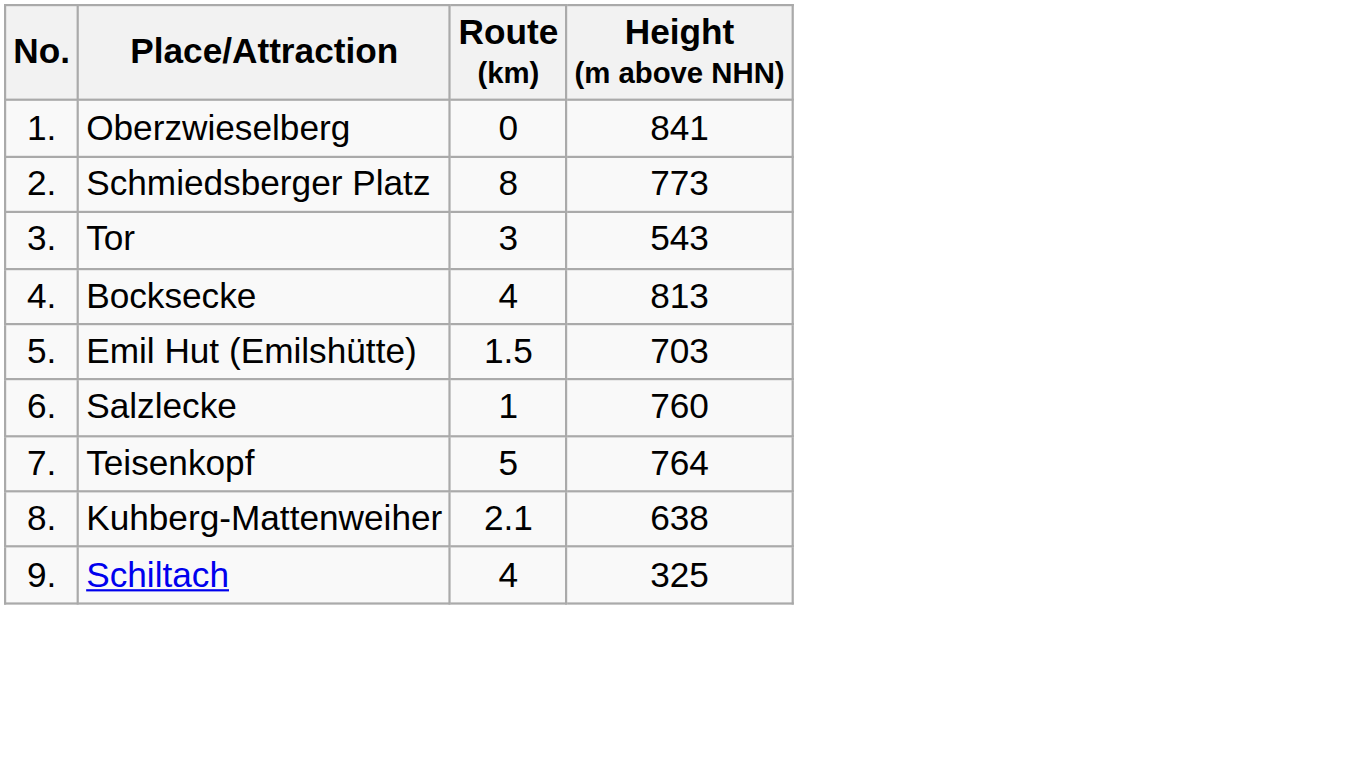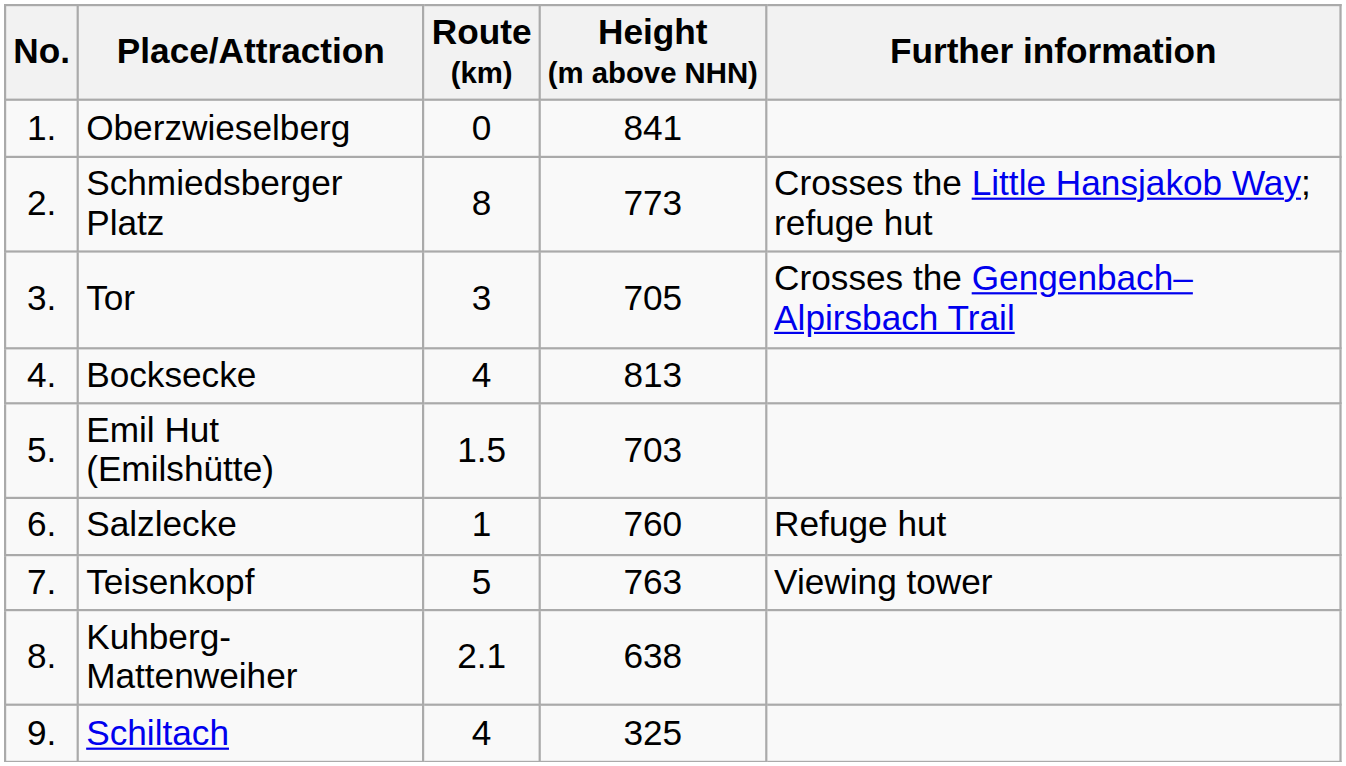 <table class="wikitable toptextcells">
 <tr class="hintergrundfarbe5">
 <th>No.</th>
 <th>Place/Attraction</th>
 <th>Route <br><small>(km)</small></th>
 <th>Height <br><small>(m above NHN)</small></th>
+<th class="unsortable">Further information</th>
 </tr>
 <tr>
 <td style="text-align:center">1.</td>
 <td>Oberzwieselberg</td>
 <td style="text-align:center">0</td>
 <td style="text-align:center">841</td>
+<td></td>
 </tr>
 <tr>
 <td style="text-align:center">2.</td>
 <td>Schmiedsberger Platz</td>
 <td style="text-align:center">8</td>
 <td style="text-align:center">773</td>
+<td>Crosses the <a href='#'>Little Hansjakob Way</a>; refuge hut</td>
 </tr>
 <tr>
 <td style="text-align:center">3.</td>
 <td>Tor</td>
 <td style="text-align:center">3</td>
-<td style="text-align:center">543</td>
+<td style="text-align:center">705</td>
+<td>Crosses the <a href='#'>Gengenbach–Alpirsbach Trail</a></td>
 </tr>
 <tr>
 <td style="text-align:center">4.</td>
 <td>Bocksecke</td>
 <td style="text-align:center">4</td>
 <td style="text-align:center">813</td>
+<td></td>
 </tr>
 <tr>
 <td style="text-align:center">5.</td>
 <td>Emil Hut (Emilshütte)</td>
 <td style="text-align:center">1.5</td>
 <td style="text-align:center">703</td>
+<td></td>
 </tr>
 <tr>
 <td style="text-align:center">6.</td>
 <td>Salzlecke</td>
 <td style="text-align:center">1</td>
 <td style="text-align:center">760</td>
+<td>Refuge hut</td>
 </tr>
 <tr>
 <td style="text-align:center">7.</td>
 <td>Teisenkopf</td>
 <td style="text-align:center">5</td>
-<td style="text-align:center">764</td>
+<td style="text-align:center">763</td>
+<td>Viewing tower</td>
 </tr>
 <tr>
 <td style="text-align:center">8.</td>
 <td>Kuhberg-Mattenweiher</td>
 <td style="text-align:center">2.1</td>
 <td style="text-align:center">638</td>
+<td></td>
 </tr>
 <tr>
 <td style="text-align:center">9.</td>
 <td><a href='#'>Schiltach</a></td>
 <td style="text-align:center">4</td>
 <td style="text-align:center">325</td>
+<td></td>
 </tr>
 </table>
